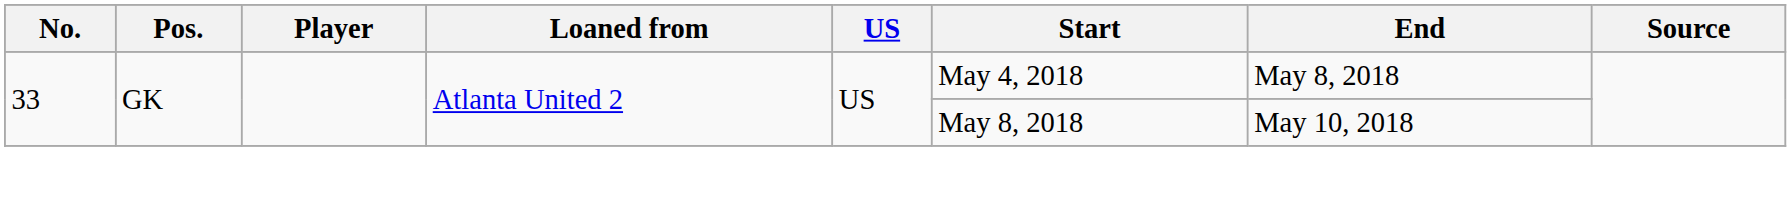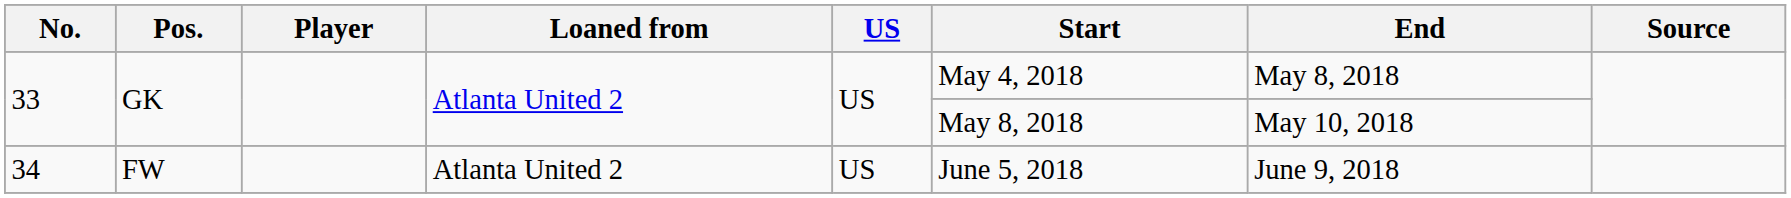 <table class="wikitable sortable" style="width:75%; text-align:center; font-size:95%; text-align:left">
 <tr>
 <th><strong>No.</strong></th>
 <th><strong>Pos.</strong></th>
 <th><strong>Player</strong></th>
 <th><strong>Loaned from</strong></th>
 <th><strong><a href='#'>US</a></strong></th>
 <th><strong>Start</strong></th>
 <th><strong>End</strong></th>
 <th><strong>Source</strong></th>
 </tr>
 <tr>
 <td rowspan="2">33</td>
 <td rowspan="2">GK</td>
 <td rowspan="2"></td>
 <td rowspan="2"> <a href='#'>Atlanta United 2</a></td>
 <td rowspan="2">US</td>
 <td>May 4, 2018</td>
 <td>May 8, 2018</td>
 <td align=center rowspan="2"></td>
 </tr>
 <tr>
 <td>May 8, 2018</td>
 <td>May 10, 2018</td>
 </tr>
+<tr>
+<td>34</td>
+<td>FW</td>
+<td></td>
+<td> Atlanta United 2</td>
+<td>US</td>
+<td>June 5, 2018</td>
+<td>June 9, 2018</td>
+<td align=center></td>
+</tr>
 </table>
